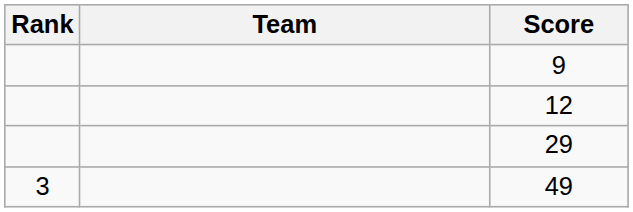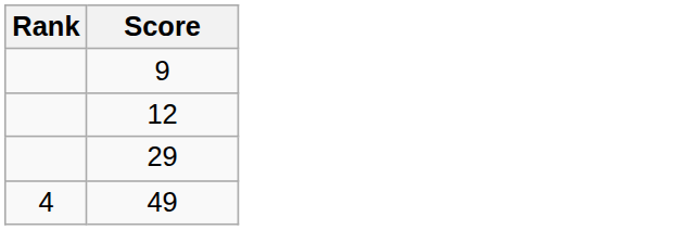 <table class=wikitable style="text-align:center">
 <tr>
 <th width=40>Rank</th>
-<th width=250>Team</th>
 <th width=80>Score</th>
 </tr>
 <tr>
 <td></td>
-<td align=left></td>
 <td>9</td>
 </tr>
 <tr>
 <td></td>
-<td align=left></td>
 <td>12</td>
 </tr>
 <tr>
 <td></td>
-<td align=left></td>
 <td>29</td>
 </tr>
 <tr>
-<td>3</td>
-<td align=left></td>
+<td>4</td>
 <td>49</td>
 </tr>
 </table>
